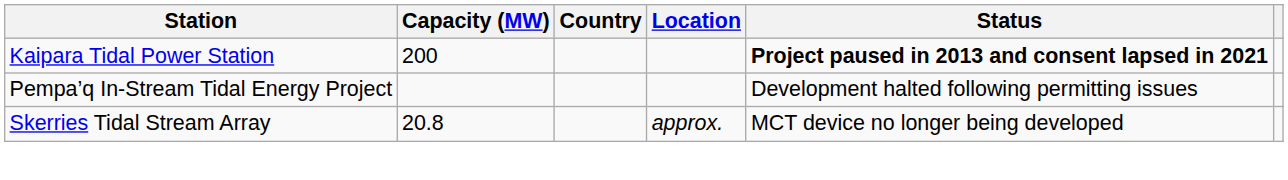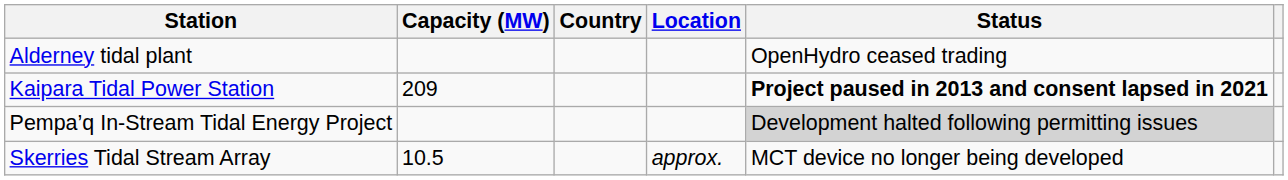 <table class="wikitable sortable">
 <tr>
 <th>Station</th>
 <th>Capacity (<a href='#'>MW</a>)</th>
 <th>Country</th>
 <th><a href='#'>Location</a></th>
 <th>Status</th>
 <th></th>
 </tr>
 <tr>
+<td><a href='#'>Alderney</a> tidal plant</td>
+<td></td>
+<td></td>
+<td></td>
+<td>OpenHydro ceased trading</td>
+<td></td>
+</tr>
+<tr>
 <td><a href='#'>Kaipara Tidal Power Station</a></td>
-<td>200</td>
+<td>209</td>
 <td></td>
 <td></td>
 <td><strong>Project paused in 2013 and consent lapsed in 2021</strong></td>
 <td></td>
 </tr>
 <tr>
 <td>Pempa’q In-Stream Tidal Energy Project</td>
 <td></td>
 <td></td>
 <td></td>
-<td>Development halted following permitting issues</td>
+<td style="background: lightgrey;">Development halted following permitting issues</td>
 <td></td>
 </tr>
 <tr>
 <td><a href='#'>Skerries</a> Tidal Stream Array</td>
-<td>20.8</td>
+<td>10.5</td>
 <td></td>
 <td> <em>approx.</em></td>
 <td>MCT device no longer being developed</td>
 <td></td>
 </tr>
 </table>
